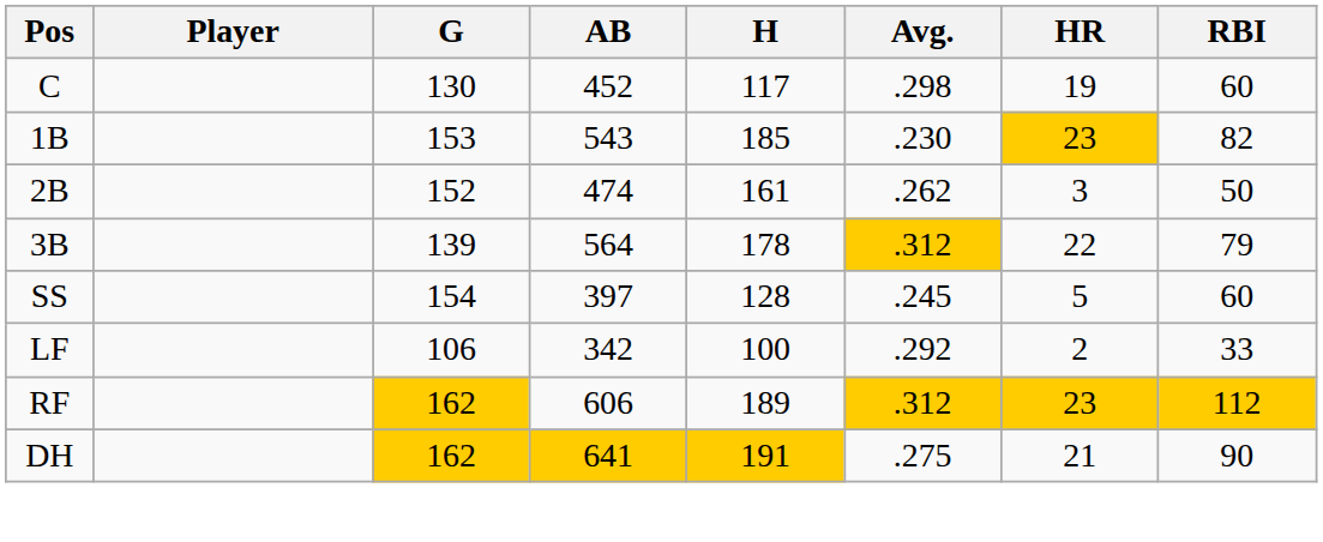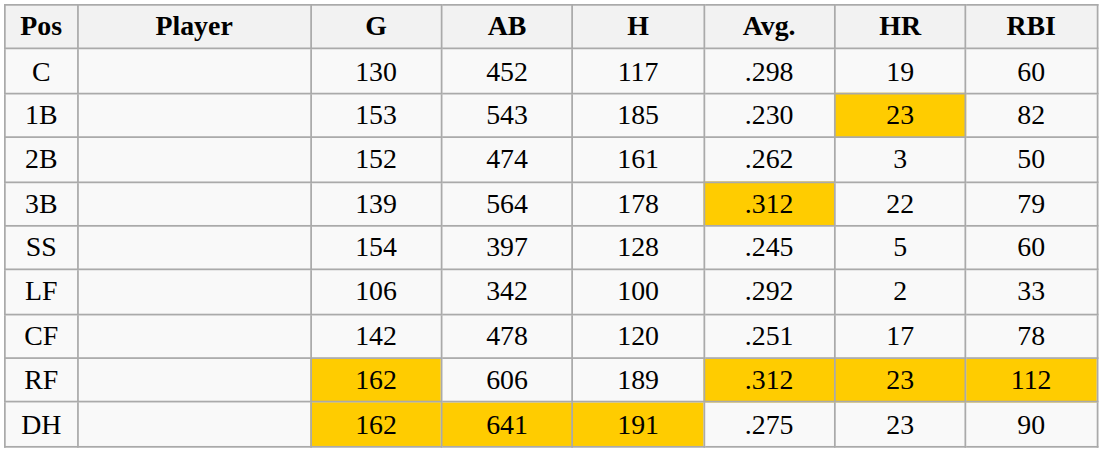 <table class="wikitable sortable">
 <tr>
 <th bgcolor="#DDDDFF" width="5%">Pos</th>
 <th bgcolor="#DDDDFF" width="16%">Player</th>
 <th bgcolor="#DDDDFF" width="9%">G</th>
 <th bgcolor="#DDDDFF" width="9%">AB</th>
 <th bgcolor="#DDDDFF" width="9%">H</th>
 <th bgcolor="#DDDDFF" width="9%">Avg.</th>
 <th bgcolor="#DDDDFF" width="9%">HR</th>
 <th bgcolor="#DDDDFF" width="9%">RBI</th>
 </tr>
 <tr align="center">
 <td>C</td>
 <td></td>
 <td>130</td>
 <td>452</td>
 <td>117</td>
 <td>.298</td>
 <td>19</td>
 <td>60</td>
 </tr>
 <tr align="center">
 <td>1B</td>
 <td></td>
 <td>153</td>
 <td>543</td>
 <td>185</td>
 <td>.230</td>
 <td bgcolor=#ffcc00>23</td>
 <td>82</td>
 </tr>
 <tr align="center">
 <td>2B</td>
 <td></td>
 <td>152</td>
 <td>474</td>
 <td>161</td>
 <td>.262</td>
 <td>3</td>
 <td>50</td>
 </tr>
 <tr align="center">
 <td>3B</td>
 <td></td>
 <td>139</td>
 <td>564</td>
 <td>178</td>
 <td bgcolor=#ffcc00>.312</td>
 <td>22</td>
 <td>79</td>
 </tr>
 <tr align="center">
 <td>SS</td>
 <td></td>
 <td>154</td>
 <td>397</td>
 <td>128</td>
 <td>.245</td>
 <td>5</td>
 <td>60</td>
 </tr>
 <tr align="center">
 <td>LF</td>
 <td></td>
 <td>106</td>
 <td>342</td>
 <td>100</td>
 <td>.292</td>
 <td>2</td>
 <td>33</td>
 </tr>
 <tr align="center">
+<td>CF</td>
+<td></td>
+<td>142</td>
+<td>478</td>
+<td>120</td>
+<td>.251</td>
+<td>17</td>
+<td>78</td>
+</tr>
+<tr align="center">
 <td>RF</td>
 <td></td>
 <td bgcolor=#ffcc00>162</td>
 <td>606</td>
 <td>189</td>
 <td bgcolor=#ffcc00>.312</td>
 <td bgcolor=#ffcc00>23</td>
 <td bgcolor=#ffcc00>112</td>
 </tr>
 <tr align="center">
 <td>DH</td>
 <td></td>
 <td bgcolor=#ffcc00>162</td>
 <td bgcolor=#ffcc00>641</td>
 <td bgcolor=#ffcc00>191</td>
 <td>.275</td>
-<td>21</td>
+<td>23</td>
 <td>90</td>
 </tr>
 </table>
